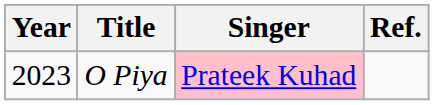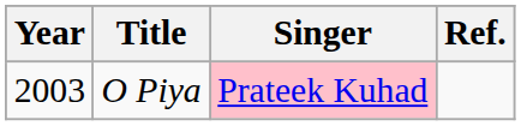 <table class="wikitable sortable">
 <tr>
 <th>Year</th>
 <th>Title</th>
 <th>Singer</th>
 <th>Ref.</th>
 </tr>
 <tr>
-<td>2023</td>
+<td>2003</td>
 <td><em>O Piya</em></td>
 <td style="background: pink;"><a href='#'>Prateek Kuhad</a></td>
 <td></td>
 </tr>
 </table>
